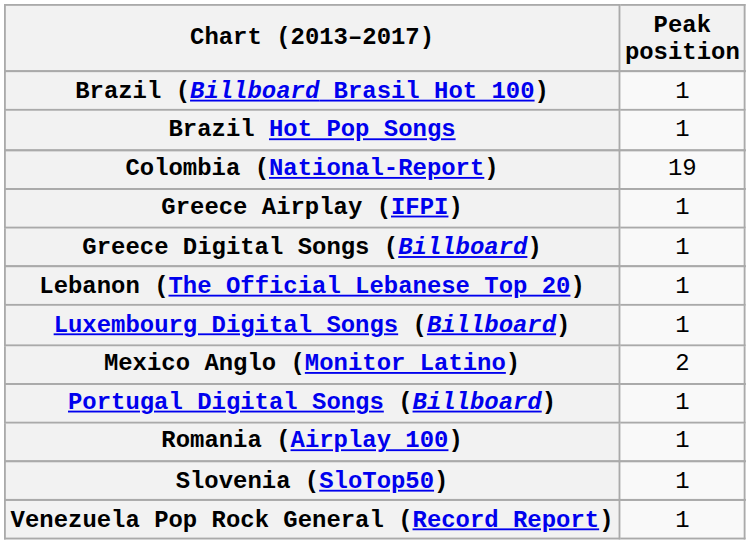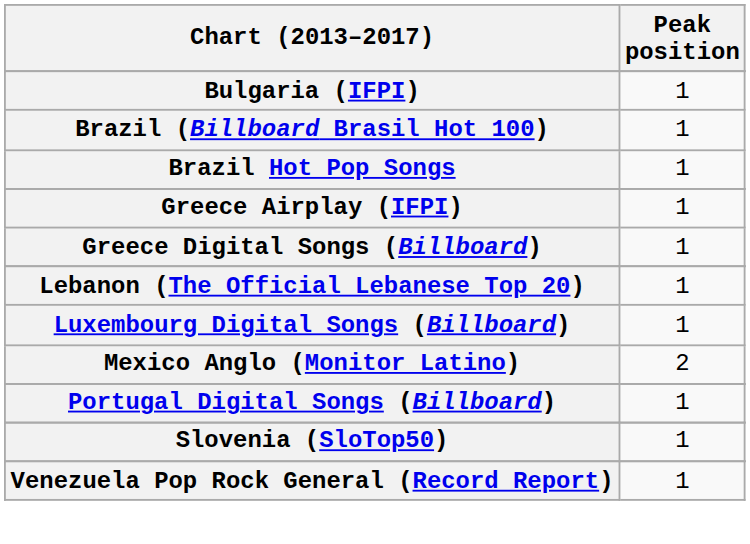 <table class="wikitable sortable plainrowheaders" style="text-align:center;">
 <tr>
 <th scope="col">Chart (2013–2017)</th>
 <th scope="col">Peak<br>position</th>
 </tr>
 <tr>
 </tr>
 <tr>
 </tr>
 <tr>
 </tr>
 <tr>
 </tr>
 <tr>
+<th scope="row">Bulgaria (<a href='#'>IFPI</a>)</th>
+<td>1</td>
+</tr>
+<tr>
 <th scope="row">Brazil (<a href='#'><em>Billboard</em> Brasil Hot 100</a>)</th>
 <td>1</td>
 </tr>
 <tr>
 <th scope="row">Brazil <a href='#'>Hot Pop Songs</a></th>
 <td>1</td>
 </tr>
 <tr>
-</tr>
-<tr>
-<th scope="row">Colombia (<a href='#'>National-Report</a>)</th>
-<td>19</td>
 </tr>
 <tr>
 </tr>
 <tr>
 </tr>
 <tr>
 </tr>
 <tr>
 </tr>
 <tr>
 </tr>
 <tr>
 </tr>
 <tr>
 </tr>
 <tr>
 <th scope="row">Greece Airplay (<a href='#'>IFPI</a>)</th>
 <td>1</td>
 </tr>
 <tr>
 <th scope="row">Greece Digital Songs (<em><a href='#'>Billboard</a></em>)</th>
 <td>1</td>
 </tr>
 <tr>
 </tr>
 <tr>
 </tr>
 <tr>
 </tr>
 <tr>
 </tr>
 <tr>
 </tr>
 <tr>
 </tr>
 <tr>
 </tr>
 <tr>
 <th scope="row">Lebanon (<a href='#'>The Official Lebanese Top 20</a>)</th>
 <td>1</td>
 </tr>
 <tr>
 <th scope="row"><a href='#'>Luxembourg Digital Songs</a> (<em><a href='#'>Billboard</a></em>)</th>
 <td>1</td>
 </tr>
 <tr>
 <th scope="row">Mexico Anglo (<a href='#'>Monitor Latino</a>)</th>
 <td>2</td>
 </tr>
 <tr>
 </tr>
 <tr>
 </tr>
 <tr>
 </tr>
 <tr>
 </tr>
 <tr>
 </tr>
 <tr>
 </tr>
 <tr>
 <th scope="row"><a href='#'>Portugal Digital Songs</a> (<em><a href='#'>Billboard</a></em>)</th>
 <td>1</td>
 </tr>
 <tr>
-<th scope="row">Romania (<a href='#'>Airplay 100</a>)</th>
-<td style="text-align: center;">1</td>
-</tr>
-<tr>
 </tr>
 <tr>
 </tr>
 <tr>
 </tr>
 <tr>
 </tr>
 <tr>
 <th scope="row">Slovenia (<a href='#'>SloTop50</a>)</th>
 <td style="text-align: center;">1</td>
 </tr>
 <tr>
 </tr>
 <tr>
 </tr>
 <tr>
 </tr>
 <tr>
 </tr>
 <tr>
 </tr>
 <tr>
 </tr>
 <tr>
 </tr>
 <tr>
 </tr>
 <tr>
 </tr>
 <tr>
 </tr>
 <tr>
 </tr>
 <tr>
 </tr>
 <tr>
 </tr>
 <tr>
 </tr>
 <tr>
 </tr>
 <tr>
 </tr>
 <tr>
 <th scope="row">Venezuela Pop Rock General (<a href='#'>Record Report</a>)</th>
 <td>1</td>
 </tr>
 </table>
